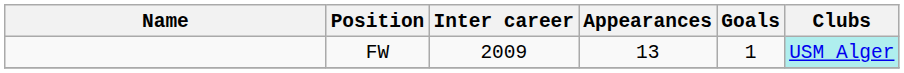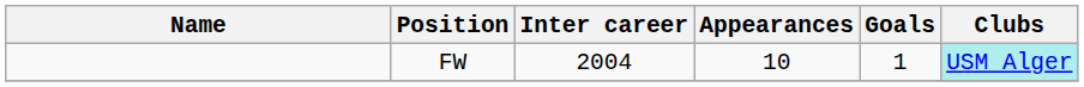 <table class="wikitable sortable" style="text-align: center;">
 <tr>
 <th style="width:16em">Name</th>
 <th>Position</th>
 <th>Inter career</th>
 <th>Appearances</th>
 <th>Goals</th>
 <th>Clubs</th>
 </tr>
 <tr>
 <td align="left"></td>
 <td>FW</td>
-<td>2009</td>
-<td>13</td>
+<td>2004</td>
+<td>10</td>
 <td>1</td>
 <td style="background: paleturquoise;"><a href='#'>USM Alger</a></td>
 </tr>
 <tr>
 </tr>
 </table>
